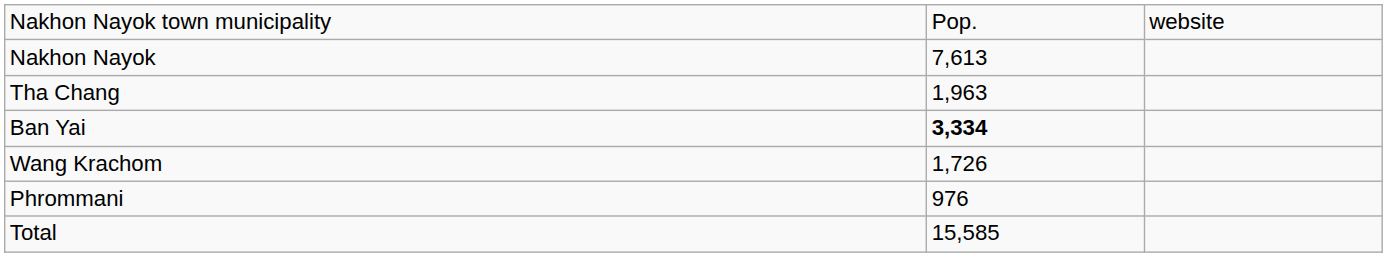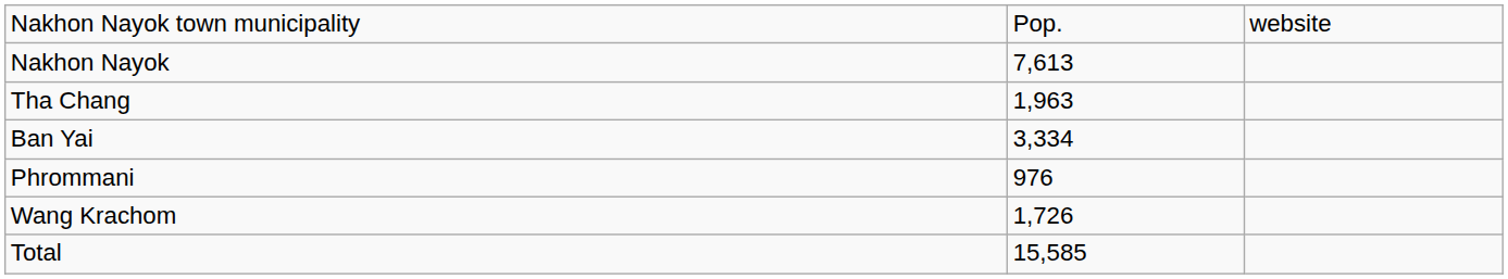 <table class="wikitable" style="width:50%;">
 <tr>
 <td>Nakhon Nayok town municipality</td>
 <td>Pop.</td>
 <td>website</td>
 </tr>
 <tr>
 <td>Nakhon Nayok</td>
 <td>7,613</td>
 <td></td>
 </tr>
 <tr>
 <td>Tha Chang</td>
 <td>1,963</td>
 <td></td>
 </tr>
 <tr>
 <td>Ban Yai</td>
-<td><strong>3,334</strong></td>
+<td>3,334</td>
+<td></td>
+</tr>
+<tr>
+<td>Phrommani</td>
+<td>976</td>
 <td></td>
 </tr>
 <tr>
 <td>Wang Krachom</td>
 <td>1,726</td>
 <td></td>
 </tr>
 <tr>
-<td>Phrommani</td>
-<td>976</td>
-<td></td>
-</tr>
-<tr>
 <td>Total</td>
 <td>15,585</td>
 <td></td>
 </tr>
 </table>
